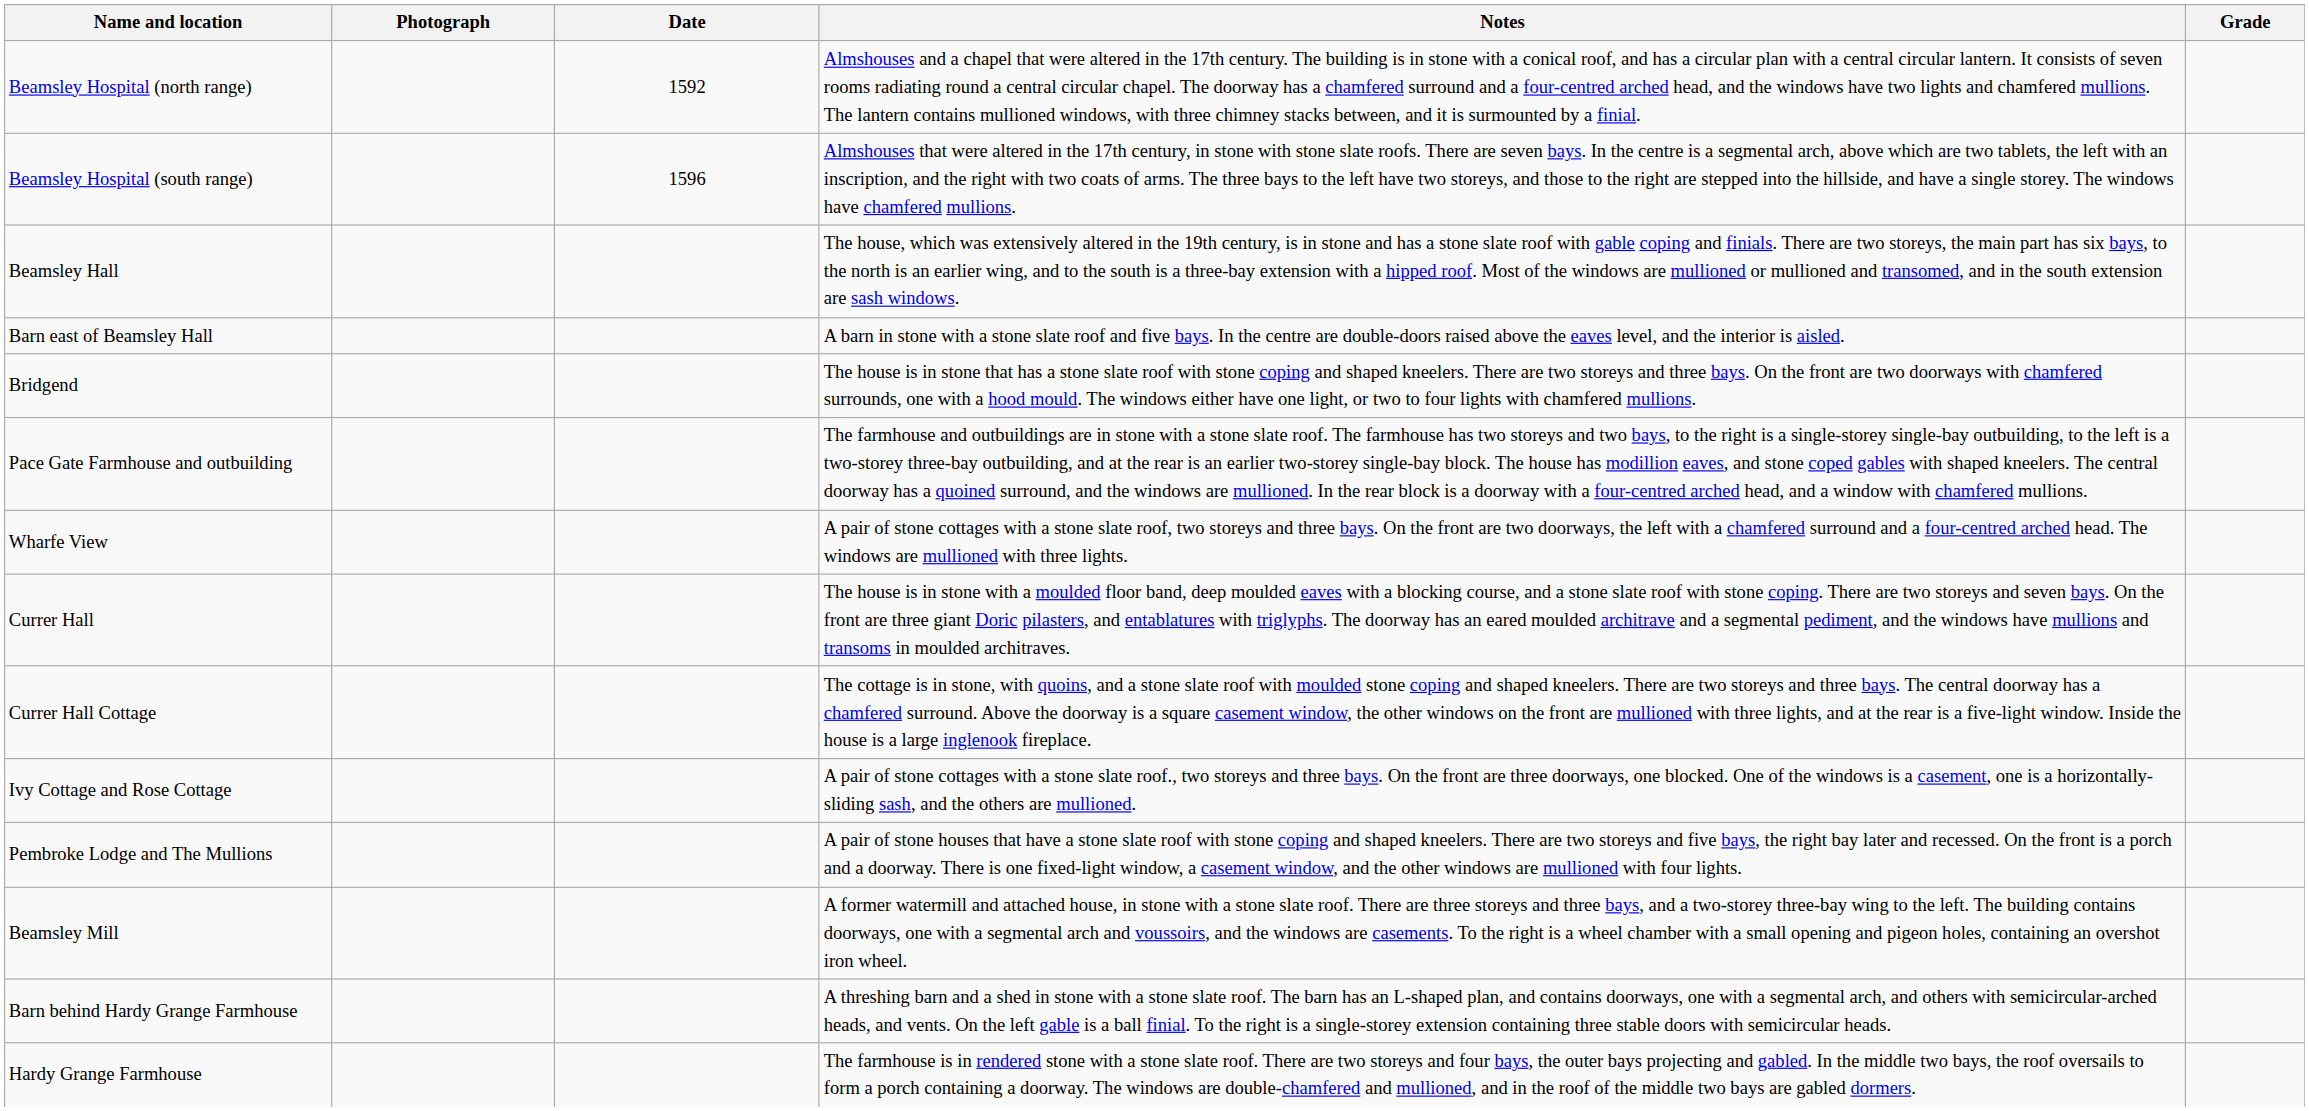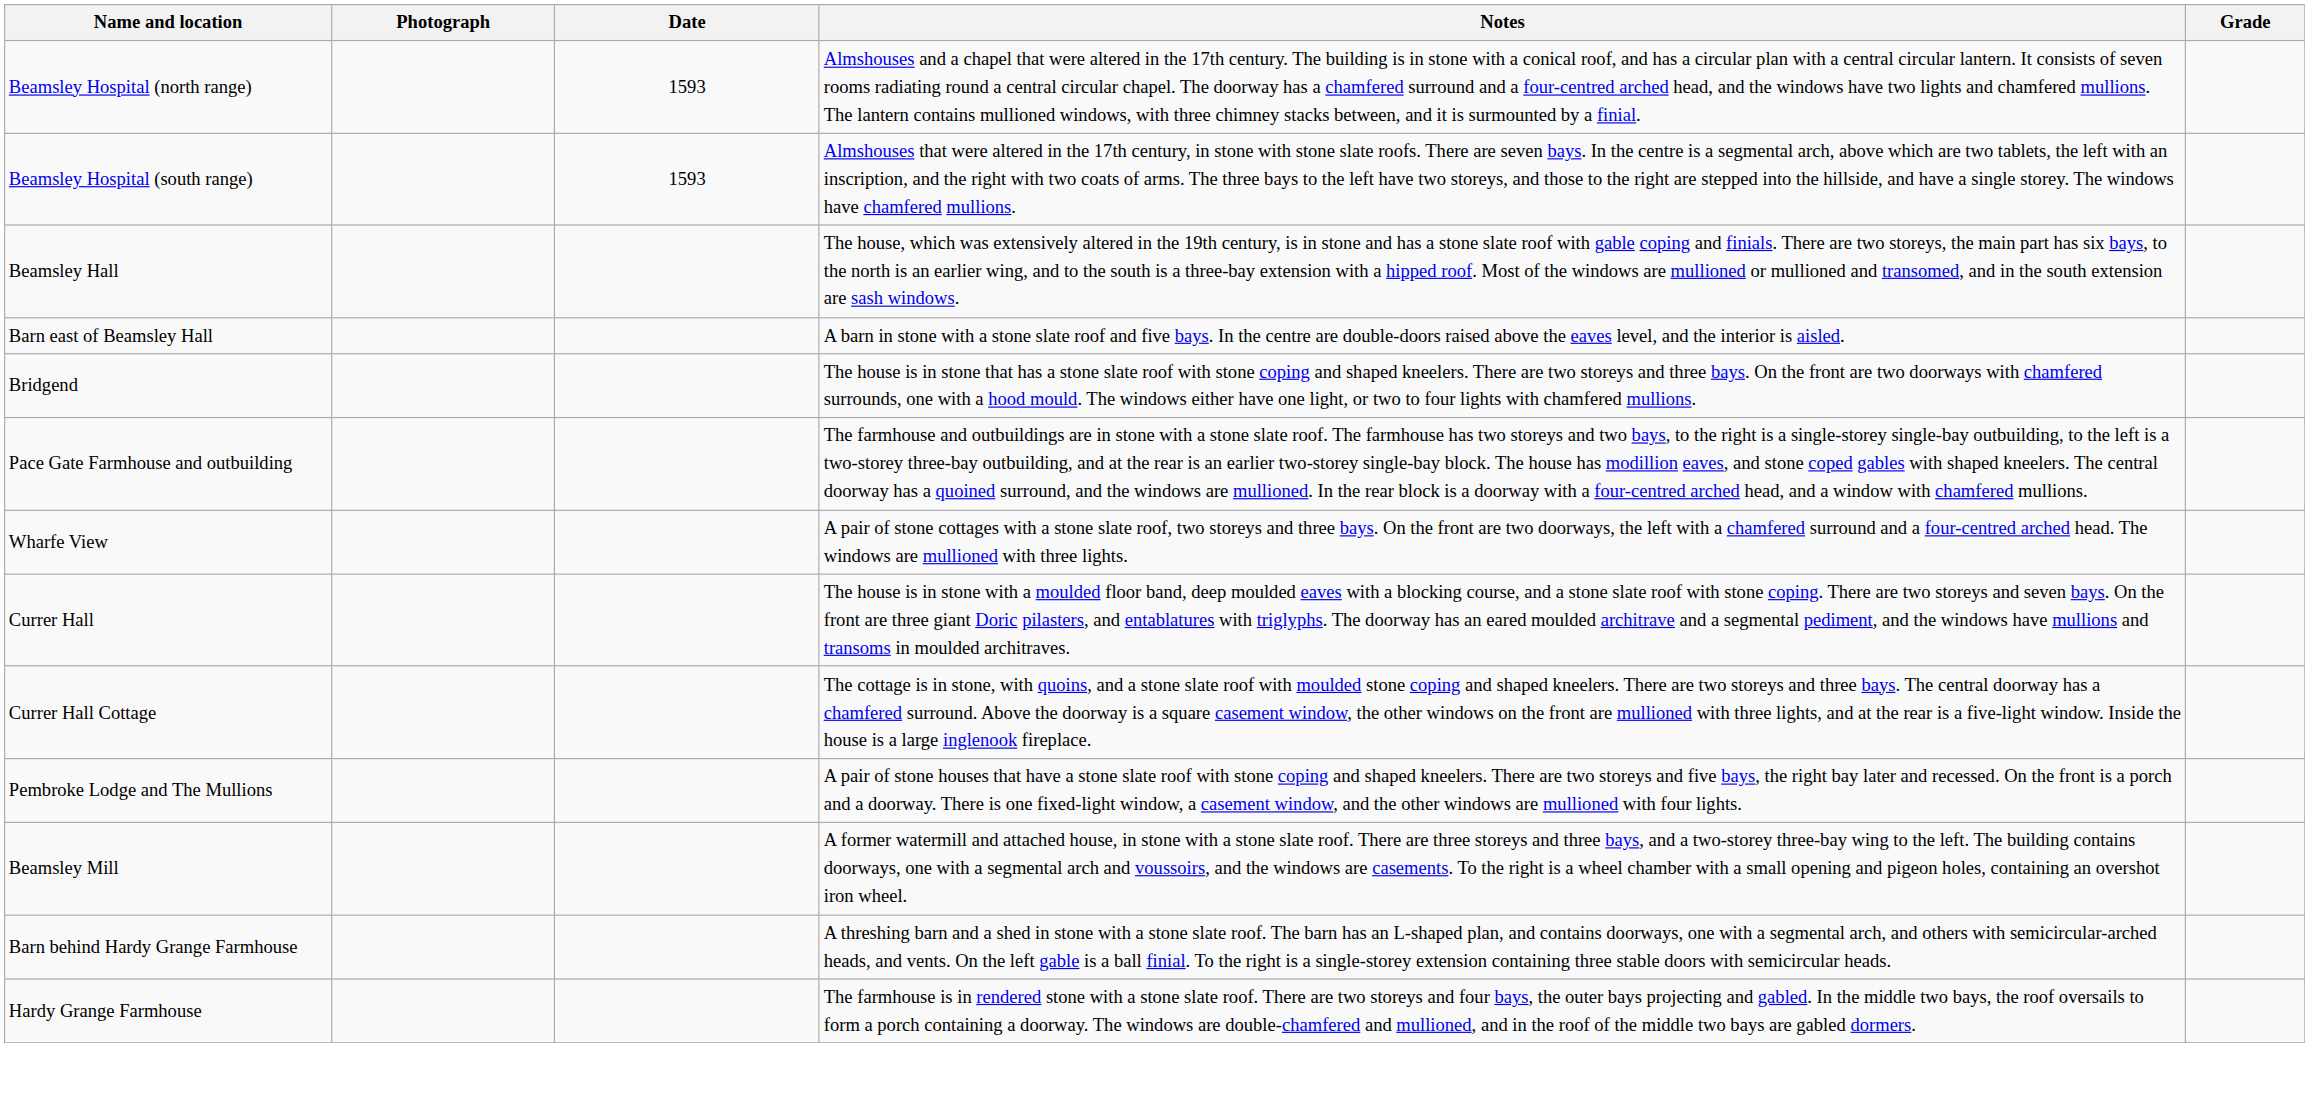 <table class="wikitable sortable plainrowheaders" style="width:100%; border:0px; text-align:left; line-height:150%">
 <tr>
 <th scope="col"  style="width:150px">Name and location</th>
 <th scope="col"  style="width:100px" class="unsortable">Photograph</th>
 <th scope="col"  style="width:120px">Date</th>
 <th scope="col"  style="width:650px" class="unsortable">Notes</th>
 <th scope="col"  style="width:50px">Grade</th>
 </tr>
 <tr>
 <td><a href='#'>Beamsley Hospital</a> (north range)<br><small></small></td>
 <td></td>
-<td align="center">1592</td>
+<td align="center">1593</td>
 <td><a href='#'>Almshouses</a> and a chapel that were altered in the 17th century.  The building is in stone with a conical roof, and has a circular plan with a central circular lantern.  It consists of seven rooms radiating round a central circular chapel.  The doorway has a <a href='#'>chamfered</a> surround and a <a href='#'>four-centred arched</a> head, and the windows have two lights and chamfered <a href='#'>mullions</a>.  The lantern contains mullioned windows, with three chimney stacks between, and it is surmounted by a <a href='#'>finial</a>.</td>
 <td align="center" ></td>
 </tr>
 <tr>
 <td><a href='#'>Beamsley Hospital</a> (south range)<br><small></small></td>
 <td></td>
-<td align="center">1596</td>
+<td align="center">1593</td>
 <td><a href='#'>Almshouses</a> that were altered in the 17th century, in stone with stone slate roofs.  There are seven <a href='#'>bays</a>.  In the centre is a segmental arch, above which are two tablets, the left with an inscription, and the right with two coats of arms.  The three bays to the left have two storeys, and those to the right are stepped into the hillside, and have a single storey.  The windows have <a href='#'>chamfered</a> <a href='#'>mullions</a>.</td>
 <td align="center" ></td>
 </tr>
 <tr>
 <td>Beamsley Hall<br><small></small></td>
 <td></td>
 <td align="center"></td>
 <td>The house, which was extensively altered in the 19th century, is in stone and has a stone slate roof with <a href='#'>gable</a> <a href='#'>coping</a> and <a href='#'>finials</a>.  There are two storeys, the main part has six <a href='#'>bays</a>, to the north is an earlier wing, and to the south is a three-bay extension with a <a href='#'>hipped roof</a>.  Most of the windows are <a href='#'>mullioned</a> or mullioned and <a href='#'>transomed</a>, and in the south extension are <a href='#'>sash windows</a>.</td>
 <td align="center" ></td>
 </tr>
 <tr>
 <td>Barn east of Beamsley Hall<br><small></small></td>
 <td></td>
 <td align="center"></td>
 <td>A barn in stone with a stone slate roof and five <a href='#'>bays</a>.  In the centre are double-doors raised above the <a href='#'>eaves</a> level, and the interior is <a href='#'>aisled</a>.</td>
 <td align="center" ></td>
 </tr>
 <tr>
 <td>Bridgend<br><small></small></td>
 <td></td>
 <td align="center"></td>
 <td>The house is in stone that has a stone slate roof with stone <a href='#'>coping</a> and shaped kneelers.  There are two storeys and three <a href='#'>bays</a>.  On the front are two doorways with <a href='#'>chamfered</a> surrounds, one with a <a href='#'>hood mould</a>.  The windows either have one light, or two to four lights with chamfered <a href='#'>mullions</a>.</td>
 <td align="center" ></td>
 </tr>
 <tr>
 <td>Pace Gate Farmhouse and outbuilding<br><small></small></td>
 <td></td>
 <td align="center"></td>
 <td>The farmhouse and outbuildings are in stone with a stone slate roof.  The farmhouse has two storeys and two <a href='#'>bays</a>, to the right is a single-storey single-bay outbuilding, to the left is a two-storey three-bay outbuilding, and at the rear is an earlier two-storey single-bay block. The house has <a href='#'>modillion</a> <a href='#'>eaves</a>, and stone <a href='#'>coped</a> <a href='#'>gables</a> with shaped kneelers.  The central doorway has a <a href='#'>quoined</a> surround, and the windows are <a href='#'>mullioned</a>.  In the rear block is a doorway with a <a href='#'>four-centred arched</a> head, and a window with <a href='#'>chamfered</a> mullions.</td>
 <td align="center" ></td>
 </tr>
 <tr>
 <td>Wharfe View<br><small></small></td>
 <td></td>
 <td align="center"></td>
 <td>A pair of stone cottages with a stone slate roof, two storeys and three <a href='#'>bays</a>.  On the front are two doorways, the left with a <a href='#'>chamfered</a> surround and a <a href='#'>four-centred arched</a> head.  The windows are <a href='#'>mullioned</a> with three lights.</td>
 <td align="center" ></td>
 </tr>
 <tr>
 <td>Currer Hall<br><small></small></td>
 <td></td>
 <td align="center"></td>
 <td>The house is in stone with a <a href='#'>moulded</a> floor band, deep moulded <a href='#'>eaves</a> with a blocking course, and a stone slate roof with stone <a href='#'>coping</a>.  There are two storeys and seven <a href='#'>bays</a>.  On the front are three giant <a href='#'>Doric</a> <a href='#'>pilasters</a>, and <a href='#'>entablatures</a> with <a href='#'>triglyphs</a>.  The doorway has an eared moulded <a href='#'>architrave</a> and a segmental <a href='#'>pediment</a>, and the windows have <a href='#'>mullions</a> and <a href='#'>transoms</a> in moulded architraves.</td>
 <td align="center" ></td>
 </tr>
 <tr>
 <td>Currer Hall Cottage<br><small></small></td>
 <td></td>
 <td align="center"></td>
 <td>The cottage is in stone, with <a href='#'>quoins</a>, and a stone slate roof with <a href='#'>moulded</a> stone <a href='#'>coping</a> and shaped kneelers.  There are two storeys and three <a href='#'>bays</a>.  The central doorway has a <a href='#'>chamfered</a> surround.  Above the doorway is a square <a href='#'>casement window</a>, the other windows on the front are <a href='#'>mullioned</a> with three lights, and at the rear is a five-light window.  Inside the house is a large <a href='#'>inglenook</a> fireplace.</td>
 <td align="center" ></td>
 </tr>
 <tr>
-<td>Ivy Cottage and Rose Cottage<br><small></small></td>
-<td></td>
-<td align="center"></td>
-<td>A pair of stone cottages with a stone slate roof., two storeys and three <a href='#'>bays</a>.  On the front are three doorways, one blocked. One of the windows is a <a href='#'>casement</a>, one is a horizontally-sliding <a href='#'>sash</a>, and the others are <a href='#'>mullioned</a>.</td>
-<td align="center" ></td>
-</tr>
-<tr>
 <td>Pembroke Lodge and The Mullions<br><small></small></td>
 <td></td>
 <td align="center"></td>
 <td>A pair of stone houses that have a stone slate roof with stone <a href='#'>coping</a> and shaped kneelers.  There are two storeys and five <a href='#'>bays</a>, the right bay later and recessed.  On the front is a porch and a doorway.  There is one fixed-light window, a <a href='#'>casement window</a>, and the other windows are <a href='#'>mullioned</a> with four lights.</td>
 <td align="center" ></td>
 </tr>
 <tr>
 <td>Beamsley Mill<br><small></small></td>
 <td></td>
 <td align="center"></td>
 <td>A former watermill and attached house, in stone with a stone slate roof.  There are three storeys and three <a href='#'>bays</a>, and a two-storey three-bay wing to the left.  The building contains doorways, one with a segmental arch and <a href='#'>voussoirs</a>, and the windows are <a href='#'>casements</a>.  To the right is a wheel chamber with a small opening and pigeon holes, containing an overshot iron wheel.</td>
 <td align="center" ></td>
 </tr>
 <tr>
 <td>Barn behind Hardy Grange Farmhouse<br><small></small></td>
 <td></td>
 <td align="center"></td>
 <td>A threshing barn and a shed in stone with a stone slate roof.  The barn has an L-shaped plan, and contains doorways, one with a segmental arch, and others with semicircular-arched heads, and vents.  On the left <a href='#'>gable</a> is a ball <a href='#'>finial</a>.  To the right is a single-storey extension containing three stable doors with semicircular heads.</td>
 <td align="center" ></td>
 </tr>
 <tr>
 <td>Hardy Grange Farmhouse<br><small></small></td>
 <td></td>
 <td align="center"></td>
 <td>The farmhouse is in <a href='#'>rendered</a> stone with a stone slate roof.  There are two storeys and four <a href='#'>bays</a>, the outer bays projecting and <a href='#'>gabled</a>.  In the middle two bays, the roof oversails to form a porch containing a doorway.  The windows are double-<a href='#'>chamfered</a> and <a href='#'>mullioned</a>, and in the roof of the middle two bays are gabled <a href='#'>dormers</a>.</td>
 <td align="center" ></td>
 </tr>
 <tr>
 </tr>
 </table>
